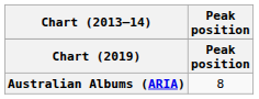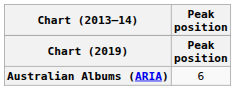 <table class="wikitable sortable plainrowheaders" style="text-align:center">
 <tr>
 <th scope="col">Chart (2013–14)</th>
 <th scope="col">Peak<br>position</th>
 </tr>
 <tr>
 </tr>
 <tr>
 </tr>
 <tr>
 </tr>
 <tr>
 </tr>
 <tr>
 </tr>
 <tr>
 <th scope="col">Chart (2019)</th>
 <th scope="col">Peak<br>position</th>
 </tr>
 <tr>
 <th scope="row">Australian Albums (<a href='#'>ARIA</a>)</th>
-<td>8</td>
+<td>6</td>
 </tr>
 </table>
